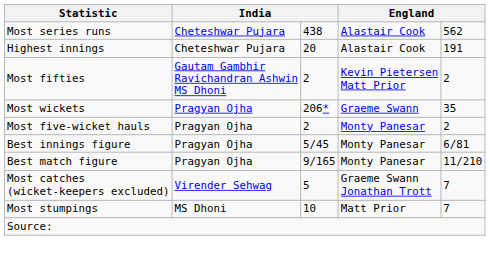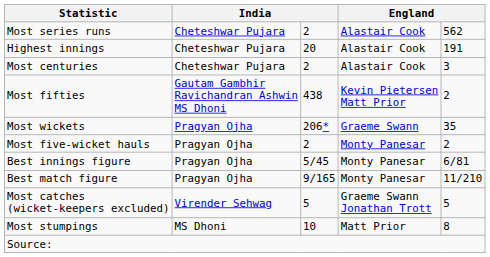 <table class="wikitable">
 <tr>
 <th>Statistic</th>
 <th colspan="2">India</th>
 <th colspan="2">England</th>
 </tr>
 <tr>
 <td>Most series runs</td>
 <td><a href='#'>Cheteshwar Pujara</a></td>
-<td>438</td>
+<td>2</td>
 <td><a href='#'>Alastair Cook</a></td>
 <td>562</td>
 </tr>
 <tr>
 <td>Highest innings</td>
 <td>Cheteshwar Pujara</td>
 <td>20</td>
 <td>Alastair Cook</td>
 <td>191</td>
 </tr>
 <tr>
+<td>Most centuries</td>
+<td>Cheteshwar Pujara</td>
+<td>2</td>
+<td>Alastair Cook</td>
+<td>3</td>
+</tr>
+<tr>
 <td>Most fifties</td>
 <td><a href='#'>Gautam Gambhir</a><br><a href='#'>Ravichandran Ashwin</a><br><a href='#'>MS Dhoni</a></td>
-<td>2</td>
+<td>438</td>
 <td><a href='#'>Kevin Pietersen</a><br><a href='#'>Matt Prior</a></td>
 <td>2</td>
 </tr>
 <tr>
 <td>Most wickets</td>
 <td><a href='#'>Pragyan Ojha</a></td>
 <td>206<a href='#'>*</a></td>
 <td><a href='#'>Graeme Swann</a></td>
 <td>35</td>
 </tr>
 <tr>
 <td>Most five-wicket hauls</td>
 <td>Pragyan Ojha</td>
 <td>2</td>
 <td><a href='#'>Monty Panesar</a></td>
 <td>2</td>
 </tr>
 <tr>
 <td>Best innings figure</td>
 <td>Pragyan Ojha</td>
 <td>5/45</td>
 <td>Monty Panesar</td>
 <td>6/81</td>
 </tr>
 <tr>
 <td>Best match figure</td>
 <td>Pragyan Ojha</td>
 <td>9/165</td>
 <td>Monty Panesar</td>
 <td>11/210</td>
 </tr>
 <tr>
 <td>Most catches<br>(wicket-keepers excluded)</td>
 <td><a href='#'>Virender Sehwag</a></td>
 <td>5</td>
 <td>Graeme Swann<br><a href='#'>Jonathan Trott</a></td>
-<td>7</td>
+<td>5</td>
 </tr>
 <tr>
 <td>Most stumpings</td>
 <td>MS Dhoni</td>
 <td>10</td>
 <td>Matt Prior</td>
-<td>7</td>
+<td>8</td>
 </tr>
 <tr>
 <td colspan="5">Source:</td>
 </tr>
 </table>
